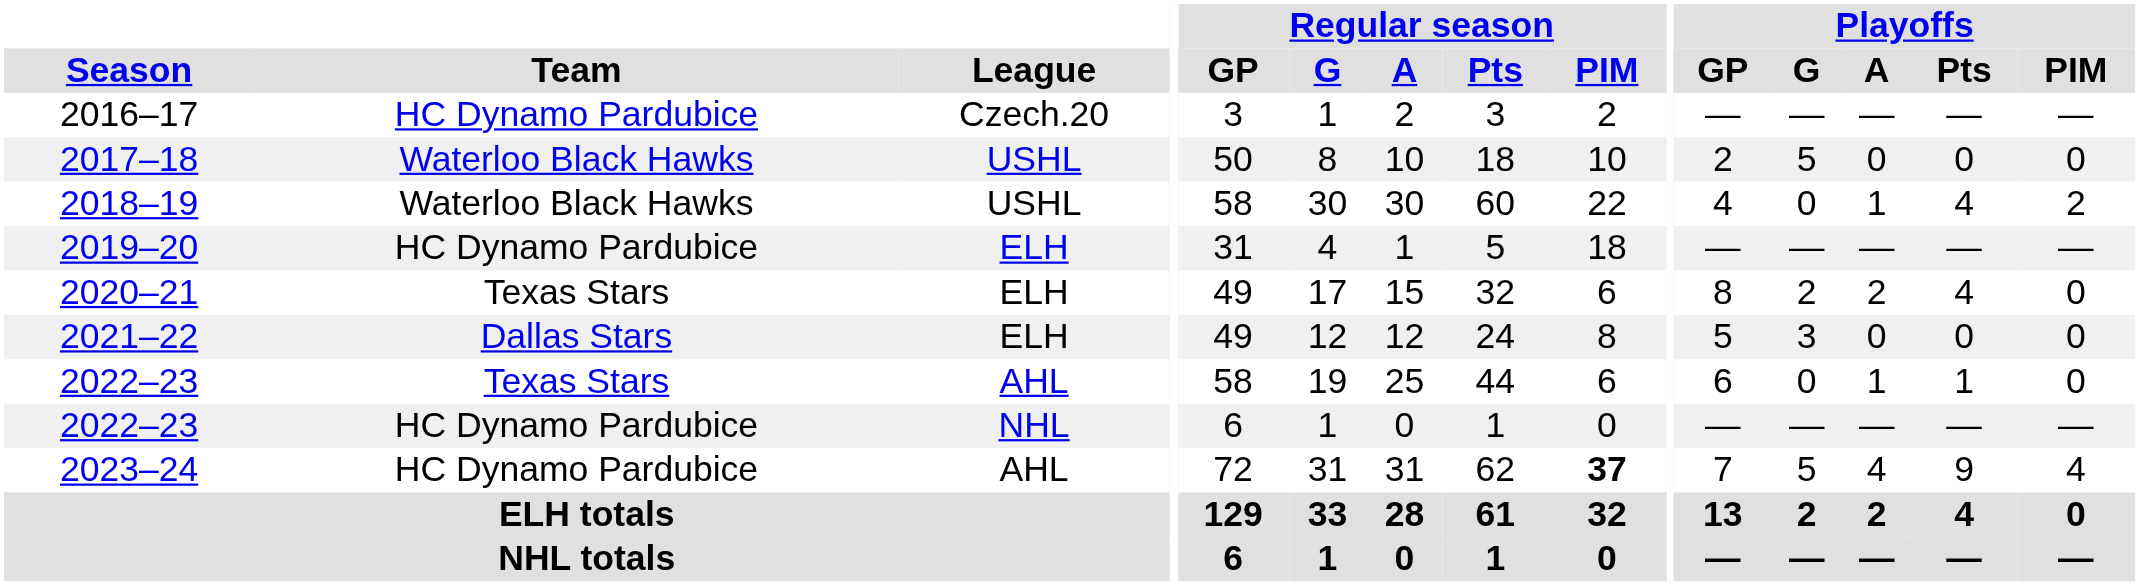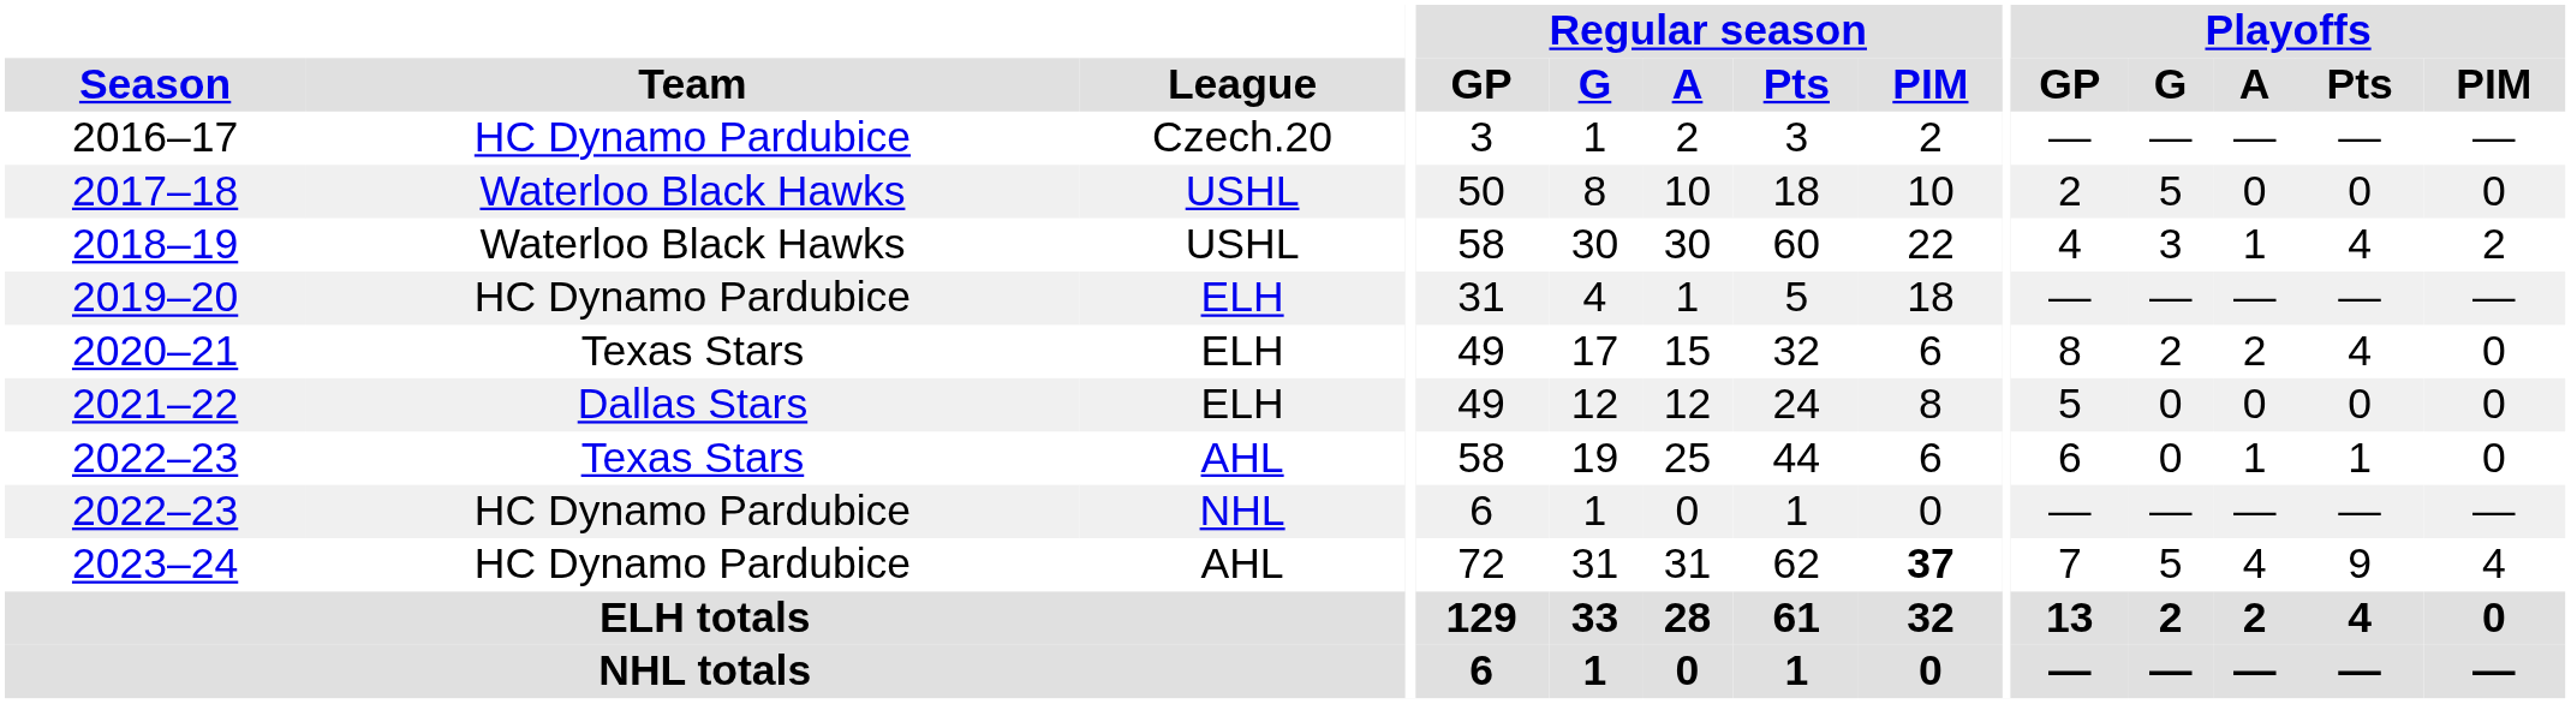 <table border="0" cellpadding="1" cellspacing="0" style="text-align:center; width:60em">
 <tr bgcolor="#e0e0e0">
 <th colspan="3" bgcolor="#ffffff"></th>
 <th rowspan="92" bgcolor="#ffffff"></th>
 <th colspan="5"><a href='#'>Regular season</a></th>
 <th rowspan="92" bgcolor="#ffffff"></th>
 <th colspan="5"><a href='#'>Playoffs</a></th>
 </tr>
 <tr bgcolor="#e0e0e0">
 <th><a href='#'>Season</a></th>
 <th>Team</th>
 <th>League</th>
 <th>GP</th>
 <th><a href='#'>G</a></th>
 <th><a href='#'>A</a></th>
 <th><a href='#'>Pts</a></th>
 <th><a href='#'>PIM</a></th>
 <th>GP</th>
 <th>G</th>
 <th>A</th>
 <th>Pts</th>
 <th>PIM</th>
 </tr>
 <tr>
 <td>2016–17</td>
 <td><a href='#'>HC Dynamo Pardubice</a></td>
 <td>Czech.20</td>
 <td>3</td>
 <td>1</td>
 <td>2</td>
 <td>3</td>
 <td>2</td>
 <td>—</td>
 <td>—</td>
 <td>—</td>
 <td>—</td>
 <td>—</td>
 </tr>
 <tr bgcolor="#f0f0f0">
 <td><a href='#'>2017–18</a></td>
 <td><a href='#'>Waterloo Black Hawks</a></td>
 <td><a href='#'>USHL</a></td>
 <td>50</td>
 <td>8</td>
 <td>10</td>
 <td>18</td>
 <td>10</td>
 <td>2</td>
 <td>5</td>
 <td>0</td>
 <td>0</td>
 <td>0</td>
 </tr>
 <tr>
 <td><a href='#'>2018–19</a></td>
 <td>Waterloo Black Hawks</td>
 <td>USHL</td>
 <td>58</td>
 <td>30</td>
 <td>30</td>
 <td>60</td>
 <td>22</td>
 <td>4</td>
-<td>0</td>
+<td>3</td>
 <td>1</td>
 <td>4</td>
 <td>2</td>
 </tr>
 <tr bgcolor="#f0f0f0">
 <td><a href='#'>2019–20</a></td>
 <td>HC Dynamo Pardubice</td>
 <td><a href='#'>ELH</a></td>
 <td>31</td>
 <td>4</td>
 <td>1</td>
 <td>5</td>
 <td>18</td>
 <td>—</td>
 <td>—</td>
 <td>—</td>
 <td>—</td>
 <td>—</td>
 </tr>
 <tr>
 <td><a href='#'>2020–21</a></td>
 <td>Texas Stars</td>
 <td>ELH</td>
 <td>49</td>
 <td>17</td>
 <td>15</td>
 <td>32</td>
 <td>6</td>
 <td>8</td>
 <td>2</td>
 <td>2</td>
 <td>4</td>
 <td>0</td>
 </tr>
 <tr bgcolor="#f0f0f0">
 <td><a href='#'>2021–22</a></td>
 <td><a href='#'>Dallas Stars</a></td>
 <td>ELH</td>
 <td>49</td>
 <td>12</td>
 <td>12</td>
 <td>24</td>
 <td>8</td>
 <td>5</td>
-<td>3</td>
+<td>0</td>
 <td>0</td>
 <td>0</td>
 <td>0</td>
 </tr>
 <tr>
 <td><a href='#'>2022–23</a></td>
 <td><a href='#'>Texas Stars</a></td>
 <td><a href='#'>AHL</a></td>
 <td>58</td>
 <td>19</td>
 <td>25</td>
 <td>44</td>
 <td>6</td>
 <td>6</td>
 <td>0</td>
 <td>1</td>
 <td>1</td>
 <td>0</td>
 </tr>
 <tr bgcolor="#f0f0f0">
 <td><a href='#'>2022–23</a></td>
 <td>HC Dynamo Pardubice</td>
 <td><a href='#'>NHL</a></td>
 <td>6</td>
 <td>1</td>
 <td>0</td>
 <td>1</td>
 <td>0</td>
 <td>—</td>
 <td>—</td>
 <td>—</td>
 <td>—</td>
 <td>—</td>
 </tr>
 <tr>
 <td><a href='#'>2023–24</a></td>
 <td>HC Dynamo Pardubice</td>
 <td>AHL</td>
 <td>72</td>
 <td>31</td>
 <td>31</td>
 <td>62</td>
 <td><strong>37</strong></td>
 <td>7</td>
 <td>5</td>
 <td>4</td>
 <td>9</td>
 <td>4</td>
 </tr>
 <tr bgcolor="#e0e0e0">
 <th colspan="3">ELH totals</th>
 <th>129</th>
 <th>33</th>
 <th>28</th>
 <th>61</th>
 <th>32</th>
 <th>13</th>
 <th>2</th>
 <th>2</th>
 <th>4</th>
 <th>0</th>
 </tr>
 <tr bgcolor="#e0e0e0">
 <th colspan="3">NHL totals</th>
 <th>6</th>
 <th>1</th>
 <th>0</th>
 <th>1</th>
 <th>0</th>
 <th>—</th>
 <th>—</th>
 <th>—</th>
 <th>—</th>
 <th>—</th>
 </tr>
 </table>
